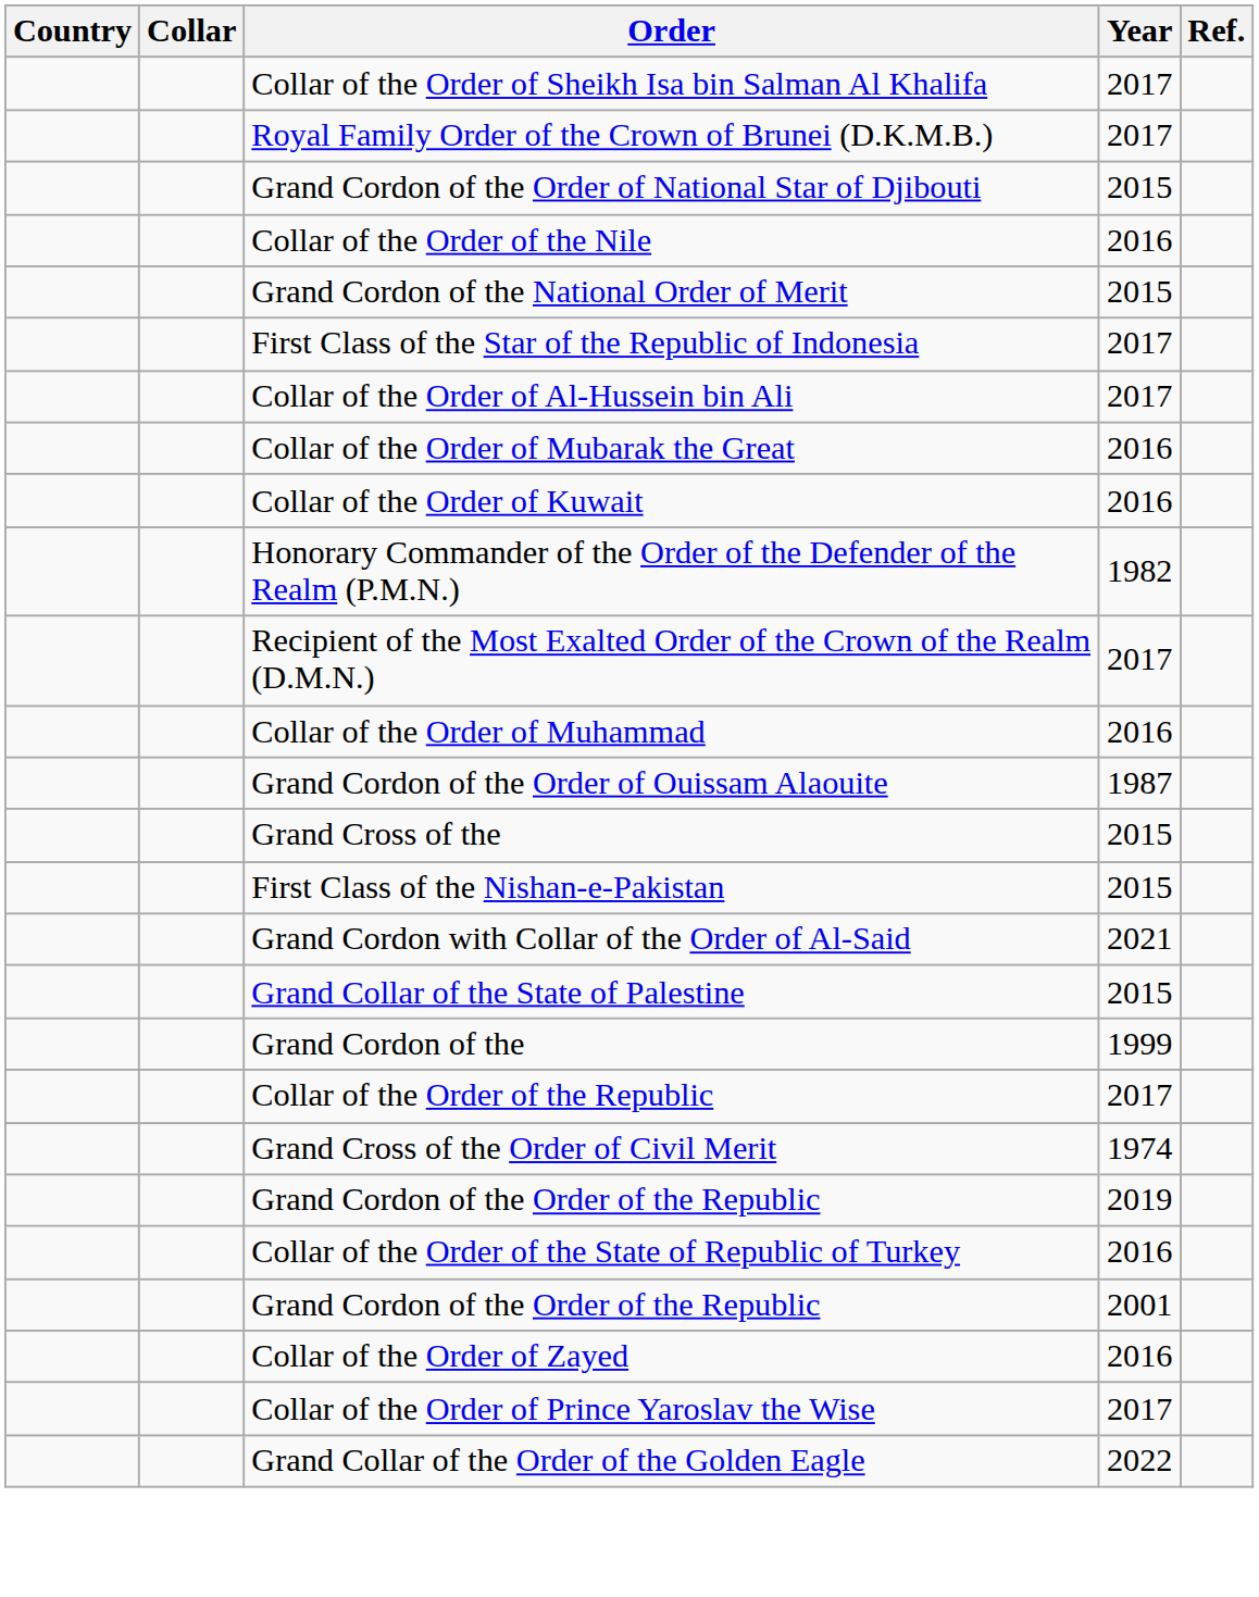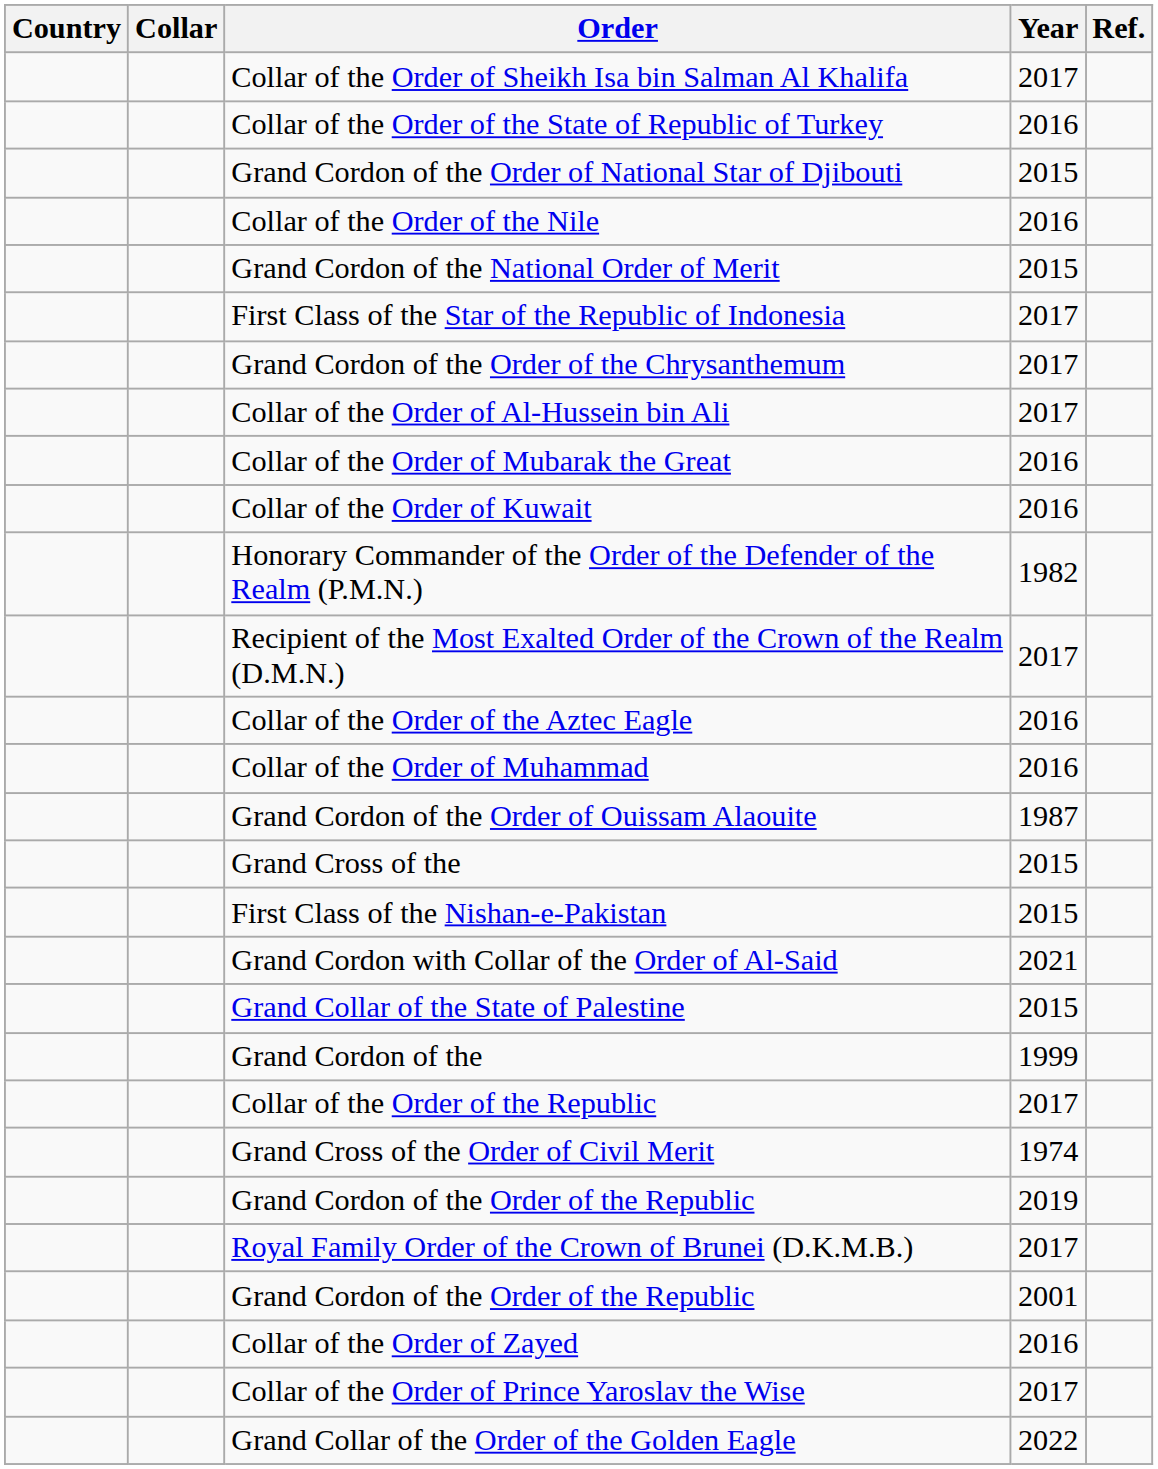 <table class="wikitable sortable">
 <tr>
 <th>Country</th>
 <th>Collar</th>
 <th><a href='#'>Order</a></th>
 <th>Year</th>
 <th>Ref.</th>
 </tr>
 <tr>
 <td></td>
 <td></td>
 <td>Collar of the <a href='#'>Order of Sheikh Isa bin Salman Al Khalifa</a></td>
 <td>2017</td>
 <td></td>
 </tr>
 <tr>
 <td></td>
 <td></td>
-<td><a href='#'>Royal Family Order of the Crown of Brunei</a> (D.K.M.B.)</td>
-<td>2017</td>
+<td>Collar of the <a href='#'>Order of the State of Republic of Turkey</a></td>
+<td>2016</td>
 <td></td>
 </tr>
 <tr>
 <td></td>
 <td></td>
 <td>Grand Cordon of the <a href='#'>Order of National Star of Djibouti</a></td>
 <td>2015</td>
 <td></td>
 </tr>
 <tr>
 <td></td>
 <td></td>
 <td>Collar of the <a href='#'>Order of the Nile</a></td>
 <td>2016</td>
 <td></td>
 </tr>
 <tr>
 <td></td>
 <td></td>
 <td>Grand Cordon of the <a href='#'>National Order of Merit</a></td>
 <td>2015</td>
 <td></td>
 </tr>
 <tr>
 <td></td>
 <td></td>
 <td>First Class of the <a href='#'>Star of the Republic of Indonesia</a></td>
+<td>2017</td>
+<td></td>
+</tr>
+<tr>
+<td></td>
+<td></td>
+<td>Grand Cordon of the <a href='#'>Order of the Chrysanthemum</a></td>
 <td>2017</td>
 <td></td>
 </tr>
 <tr>
 <td></td>
 <td></td>
 <td>Collar of the <a href='#'>Order of Al-Hussein bin Ali</a></td>
 <td>2017</td>
 <td></td>
 </tr>
 <tr>
 <td></td>
 <td></td>
 <td>Collar of the <a href='#'>Order of Mubarak the Great</a></td>
 <td>2016</td>
 <td></td>
 </tr>
 <tr>
 <td></td>
 <td></td>
 <td>Collar of the <a href='#'>Order of Kuwait</a></td>
 <td>2016</td>
 <td></td>
 </tr>
 <tr>
 <td></td>
 <td></td>
 <td>Honorary Commander of the <a href='#'>Order of the Defender of the Realm</a> (P.M.N.)</td>
 <td>1982</td>
 <td></td>
 </tr>
 <tr>
 <td></td>
 <td></td>
 <td>Recipient of the <a href='#'>Most Exalted Order of the Crown of the Realm</a> (D.M.N.)</td>
 <td>2017</td>
+<td></td>
+</tr>
+<tr>
+<td></td>
+<td></td>
+<td>Collar of the <a href='#'>Order of the Aztec Eagle</a></td>
+<td>2016</td>
 <td></td>
 </tr>
 <tr>
 <td></td>
 <td></td>
 <td>Collar of the <a href='#'>Order of Muhammad</a></td>
 <td>2016</td>
 </tr>
 <tr>
 <td></td>
 <td></td>
 <td>Grand Cordon of the <a href='#'>Order of Ouissam Alaouite</a></td>
 <td>1987</td>
 <td></td>
 </tr>
 <tr>
 <td></td>
 <td></td>
 <td>Grand Cross of the </td>
 <td>2015</td>
 <td></td>
 </tr>
 <tr>
 <td></td>
 <td></td>
 <td>First Class of the <a href='#'>Nishan-e-Pakistan</a></td>
 <td>2015</td>
 <td></td>
 </tr>
 <tr>
 <td></td>
 <td></td>
 <td>Grand Cordon with Collar of the <a href='#'>Order of Al-Said</a></td>
 <td>2021</td>
 <td></td>
 </tr>
 <tr>
 <td></td>
 <td></td>
 <td><a href='#'>Grand Collar of the State of Palestine</a></td>
 <td>2015</td>
 <td></td>
 </tr>
 <tr>
 <td></td>
 <td></td>
 <td>Grand Cordon of the </td>
 <td>1999</td>
 <td></td>
 </tr>
 <tr>
 <td></td>
 <td></td>
 <td>Collar of the <a href='#'>Order of the Republic</a></td>
 <td>2017</td>
 <td></td>
 </tr>
 <tr>
 <td></td>
 <td></td>
 <td>Grand Cross of the <a href='#'>Order of Civil Merit</a></td>
 <td>1974</td>
 <td></td>
 </tr>
 <tr>
 <td></td>
 <td></td>
 <td>Grand Cordon of the <a href='#'>Order of the Republic</a></td>
 <td>2019</td>
 <td></td>
 </tr>
 <tr>
 <td></td>
 <td></td>
-<td>Collar of the <a href='#'>Order of the State of Republic of Turkey</a></td>
-<td>2016</td>
+<td><a href='#'>Royal Family Order of the Crown of Brunei</a> (D.K.M.B.)</td>
+<td>2017</td>
 <td></td>
 </tr>
 <tr>
 <td></td>
 <td></td>
 <td>Grand Cordon of the <a href='#'>Order of the Republic</a></td>
 <td>2001</td>
 <td></td>
 </tr>
 <tr>
 <td></td>
 <td></td>
 <td>Collar of the <a href='#'>Order of Zayed</a></td>
 <td>2016</td>
 <td></td>
 </tr>
 <tr>
 <td></td>
 <td></td>
 <td>Collar of the <a href='#'>Order of Prince Yaroslav the Wise</a></td>
 <td>2017</td>
 <td></td>
 </tr>
 <tr>
 <td></td>
 <td></td>
 <td>Grand Collar of the <a href='#'>Order of the Golden Eagle</a></td>
 <td>2022</td>
 <td></td>
 </tr>
 </table>
